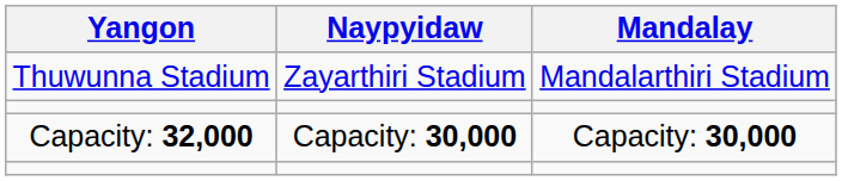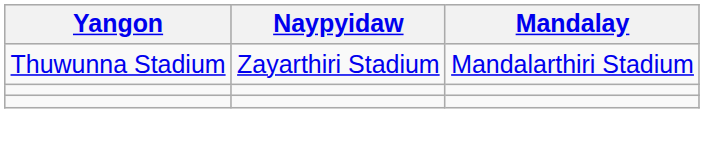 <table class="wikitable" style="text-align:center">
 <tr>
 <th colspan=1><a href='#'>Yangon</a></th>
 <th colspan=1><a href='#'>Naypyidaw</a></th>
 <th colspan=1><a href='#'>Mandalay</a></th>
 </tr>
 <tr>
 <td><a href='#'>Thuwunna Stadium</a></td>
 <td><a href='#'>Zayarthiri Stadium</a></td>
 <td><a href='#'>Mandalarthiri Stadium</a></td>
 </tr>
 <tr>
 <td></td>
 <td></td>
 <td></td>
 </tr>
 <tr>
-<td>Capacity: <strong>32,000</strong></td>
-<td>Capacity: <strong>30,000</strong></td>
-<td>Capacity: <strong>30,000</strong></td>
-</tr>
-<tr>
 <td></td>
 <td></td>
 <td></td>
 </tr>
 </table>
